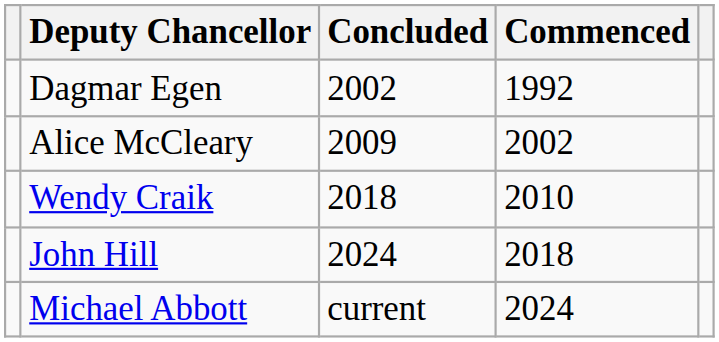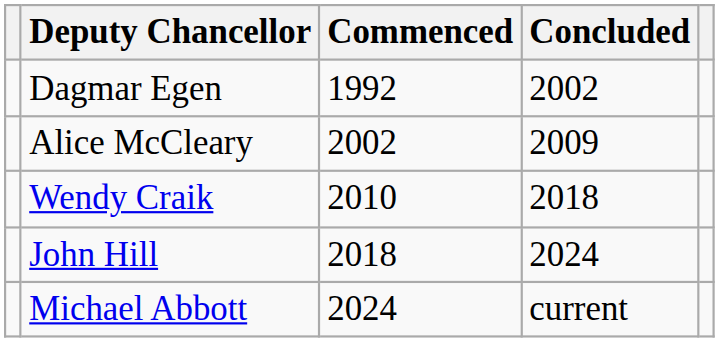 <table class="wikitable">
 <tr>
 <th></th>
 <th>Deputy Chancellor</th>
+<th>Commenced</th>
 <th>Concluded</th>
-<th>Commenced</th>
 <th></th>
 </tr>
 <tr>
 <td></td>
 <td>Dagmar Egen</td>
+<td>1992</td>
 <td>2002</td>
-<td>1992</td>
 <td></td>
 </tr>
 <tr>
 <td></td>
 <td>Alice McCleary</td>
+<td>2002</td>
 <td>2009</td>
-<td>2002</td>
 <td></td>
 </tr>
 <tr>
 <td></td>
 <td><a href='#'>Wendy Craik</a></td>
+<td>2010</td>
 <td>2018</td>
-<td>2010</td>
 <td></td>
 </tr>
 <tr>
 <td></td>
 <td><a href='#'>John Hill</a></td>
+<td>2018</td>
 <td>2024</td>
-<td>2018</td>
 <td></td>
 </tr>
 <tr>
 <td></td>
 <td><a href='#'>Michael Abbott</a></td>
+<td>2024</td>
 <td>current</td>
-<td>2024</td>
 <td></td>
 </tr>
 </table>
